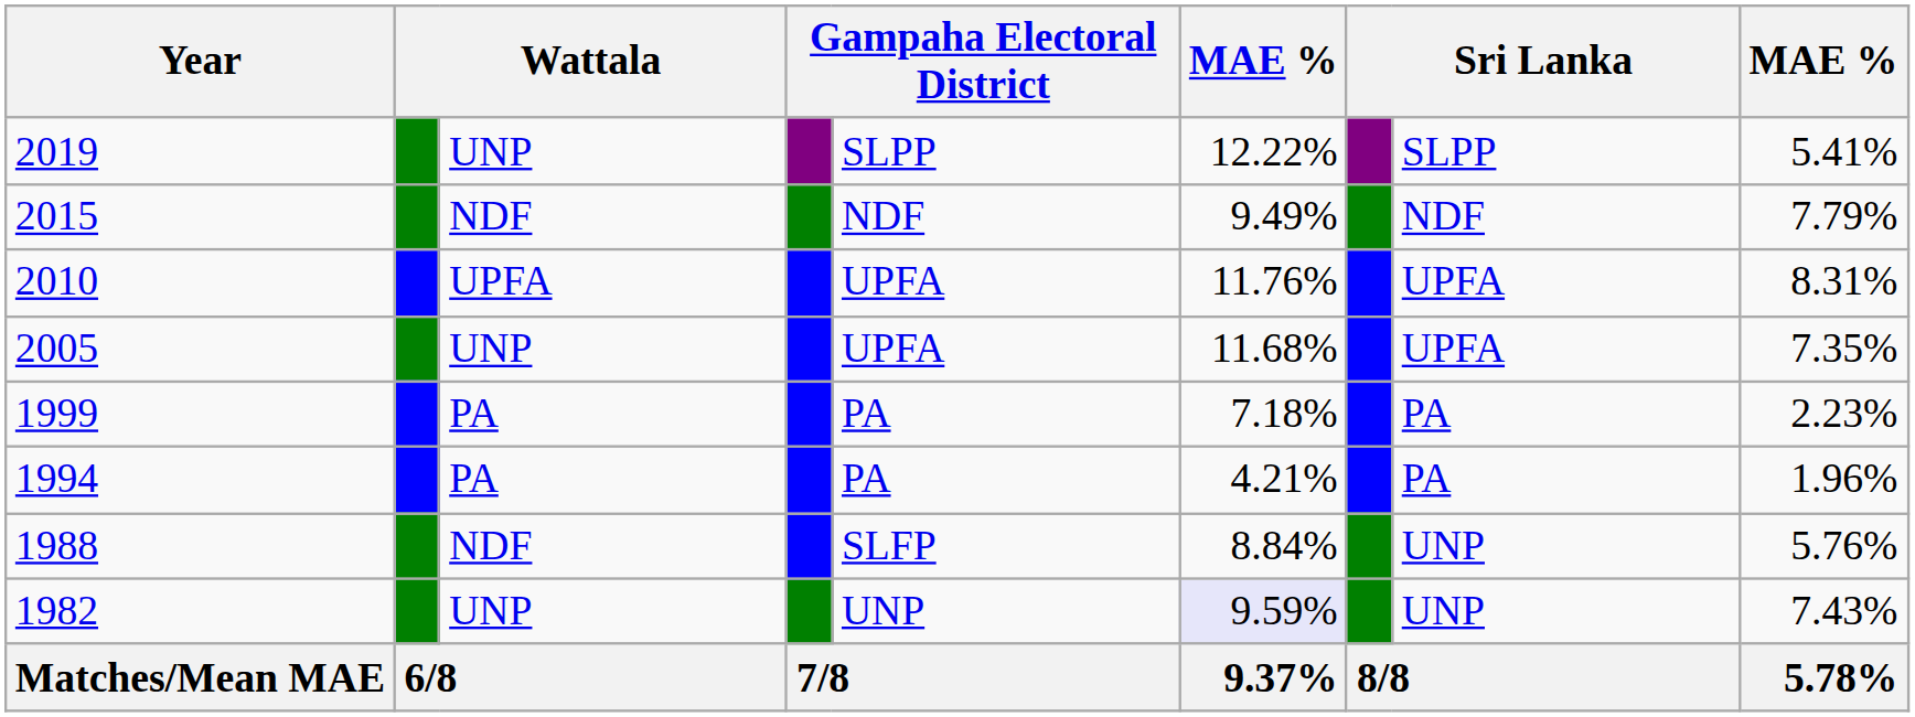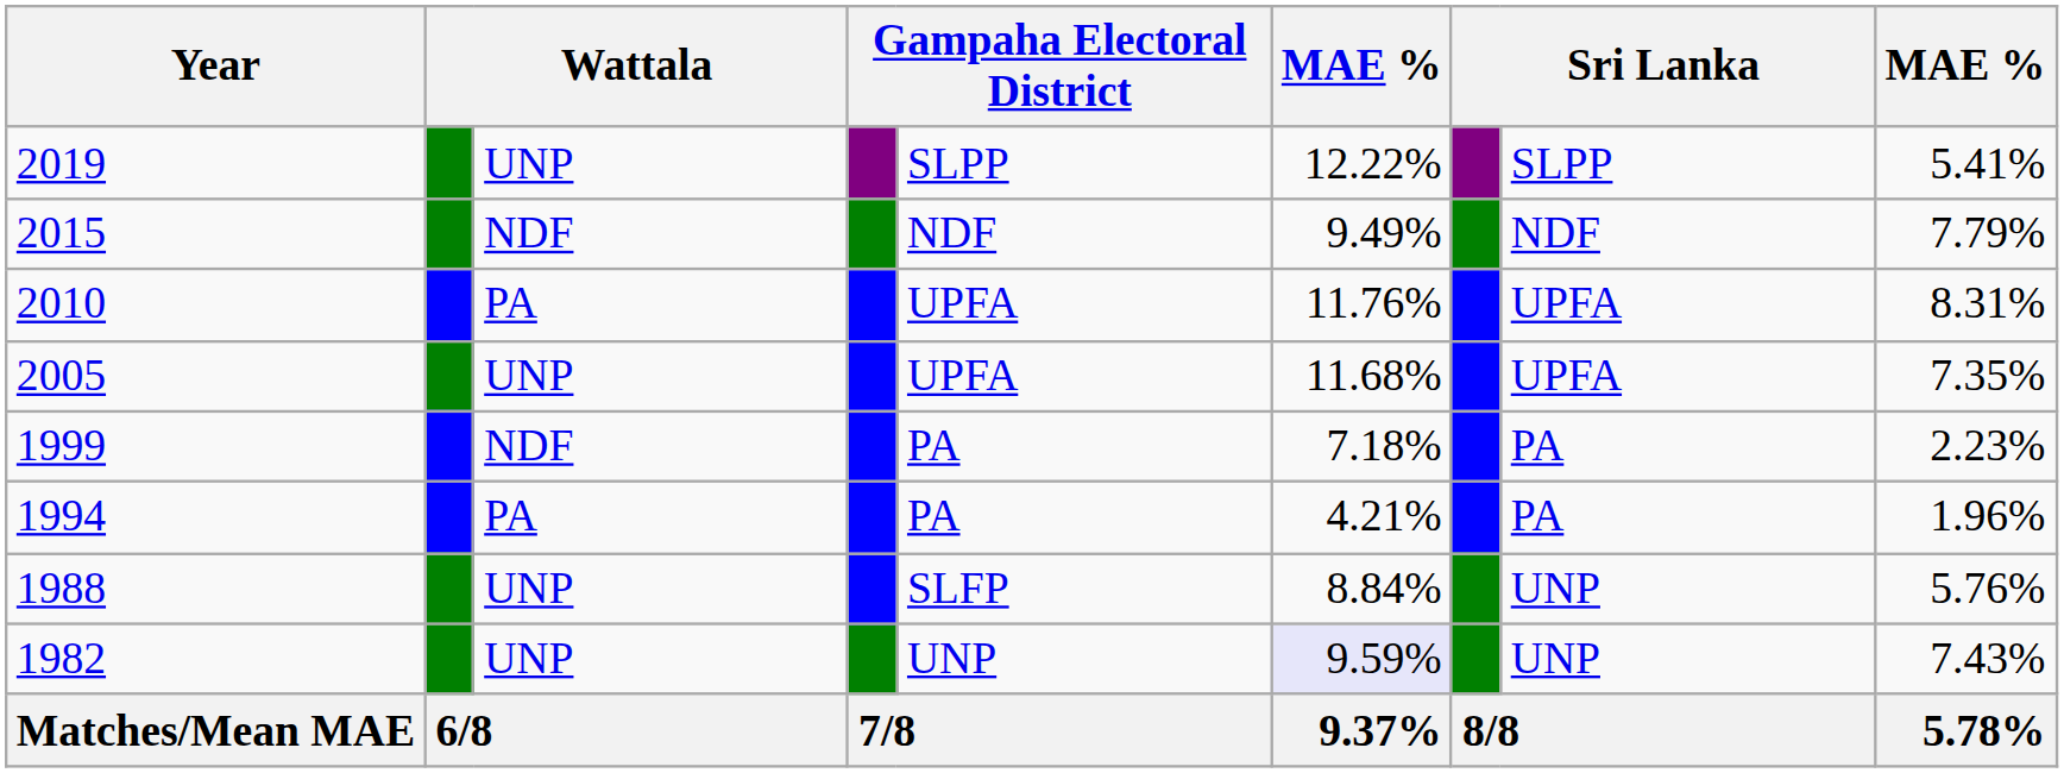 <table class="wikitable">
 <tr>
 <th>Year</th>
 <th colspan="2" width="144px">Wattala</th>
 <th colspan="2" width="144px"><a href='#'>Gampaha Electoral District</a></th>
 <th><a href='#'>MAE</a> %</th>
 <th colspan="2" width="144px">Sri Lanka</th>
 <th>MAE %</th>
 </tr>
 <tr>
 <td><a href='#'>2019</a></td>
 <td style="background-color:green;" width="10px"></td>
 <td style="text-align:left;"><a href='#'>UNP</a></td>
 <td style="background-color:purple;" width="10px"></td>
 <td style="text-align:left;"><a href='#'>SLPP</a></td>
 <td style="text-align:right;">12.22%</td>
 <td style="background-color:purple;" width="10px"></td>
 <td style="text-align:left;"><a href='#'>SLPP</a></td>
 <td style="text-align:right;">5.41%</td>
 </tr>
 <tr>
 <td><a href='#'>2015</a></td>
 <td style="background-color:green;" width="10px"></td>
 <td style="text-align:left;"><a href='#'>NDF</a></td>
 <td style="background-color:green;" width="10px"></td>
 <td style="text-align:left;"><a href='#'>NDF</a></td>
 <td style="text-align:right;">9.49%</td>
 <td style="background-color:green;" width="10px"></td>
 <td style="text-align:left;"><a href='#'>NDF</a></td>
 <td style="text-align:right;">7.79%</td>
 </tr>
 <tr>
 <td><a href='#'>2010</a></td>
 <td style="background-color:blue;" width="10px"></td>
-<td style="text-align:left;"><a href='#'>UPFA</a></td>
+<td style="text-align:left;"><a href='#'>PA</a></td>
 <td style="background-color:blue;" width="10px"></td>
 <td style="text-align:left;"><a href='#'>UPFA</a></td>
 <td style="text-align:right;">11.76%</td>
 <td style="background-color:blue;" width="10px"></td>
 <td style="text-align:left;"><a href='#'>UPFA</a></td>
 <td style="text-align:right;">8.31%</td>
 </tr>
 <tr>
 <td><a href='#'>2005</a></td>
 <td style="background-color:green;" width="10px"></td>
 <td style="text-align:left;"><a href='#'>UNP</a></td>
 <td style="background-color:blue;" width="10px"></td>
 <td style="text-align:left;"><a href='#'>UPFA</a></td>
 <td style="text-align:right;">11.68%</td>
 <td style="background-color:blue;" width="10px"></td>
 <td style="text-align:left;"><a href='#'>UPFA</a></td>
 <td style="text-align:right;">7.35%</td>
 </tr>
 <tr>
 <td><a href='#'>1999</a></td>
 <td style="background-color:blue;" width="10px"></td>
-<td style="text-align:left;"><a href='#'>PA</a></td>
+<td style="text-align:left;"><a href='#'>NDF</a></td>
 <td style="background-color:blue;" width="10px"></td>
 <td style="text-align:left;"><a href='#'>PA</a></td>
 <td style="text-align:right;">7.18%</td>
 <td style="background-color:blue;" width="10px"></td>
 <td style="text-align:left;"><a href='#'>PA</a></td>
 <td style="text-align:right;">2.23%</td>
 </tr>
 <tr>
 <td><a href='#'>1994</a></td>
 <td style="background-color:blue;" width="10px"></td>
 <td style="text-align:left;"><a href='#'>PA</a></td>
 <td style="background-color:blue;" width="10px"></td>
 <td style="text-align:left;"><a href='#'>PA</a></td>
 <td style="text-align:right;">4.21%</td>
 <td style="background-color:blue;" width="10px"></td>
 <td style="text-align:left;"><a href='#'>PA</a></td>
 <td style="text-align:right;">1.96%</td>
 </tr>
 <tr>
 <td><a href='#'>1988</a></td>
 <td style="background-color:green;" width="10px"></td>
-<td style="text-align:left;"><a href='#'>NDF</a></td>
+<td style="text-align:left;"><a href='#'>UNP</a></td>
 <td style="background-color:blue;" width="10px"></td>
 <td style="text-align:left;"><a href='#'>SLFP</a></td>
 <td style="text-align:right;">8.84%</td>
 <td style="background-color:green;" width="10px"></td>
 <td style="text-align:left;"><a href='#'>UNP</a></td>
 <td style="text-align:right;">5.76%</td>
 </tr>
 <tr>
 <td><a href='#'>1982</a></td>
 <td style="background-color:green;" width="10px"></td>
 <td style="text-align:left;"><a href='#'>UNP</a></td>
 <td style="background-color:green;" width="10px"></td>
 <td style="text-align:left;"><a href='#'>UNP</a></td>
 <td style="background: lavender; text-align:right;">9.59%</td>
 <td style="background-color:green;" width="10px"></td>
 <td style="text-align:left;"><a href='#'>UNP</a></td>
 <td style="text-align:right;">7.43%</td>
 </tr>
 <tr>
 <th>Matches/Mean MAE</th>
 <th style="text-align:left;"colspan="2" width="144px">6/8</th>
 <th style="text-align:left;"colspan="2" width="144px">7/8</th>
 <th style="text-align:right;">9.37%</th>
 <th style="text-align:left;"colspan="2" width="144px">8/8</th>
 <th style="text-align:right;">5.78%</th>
 </tr>
 </table>
